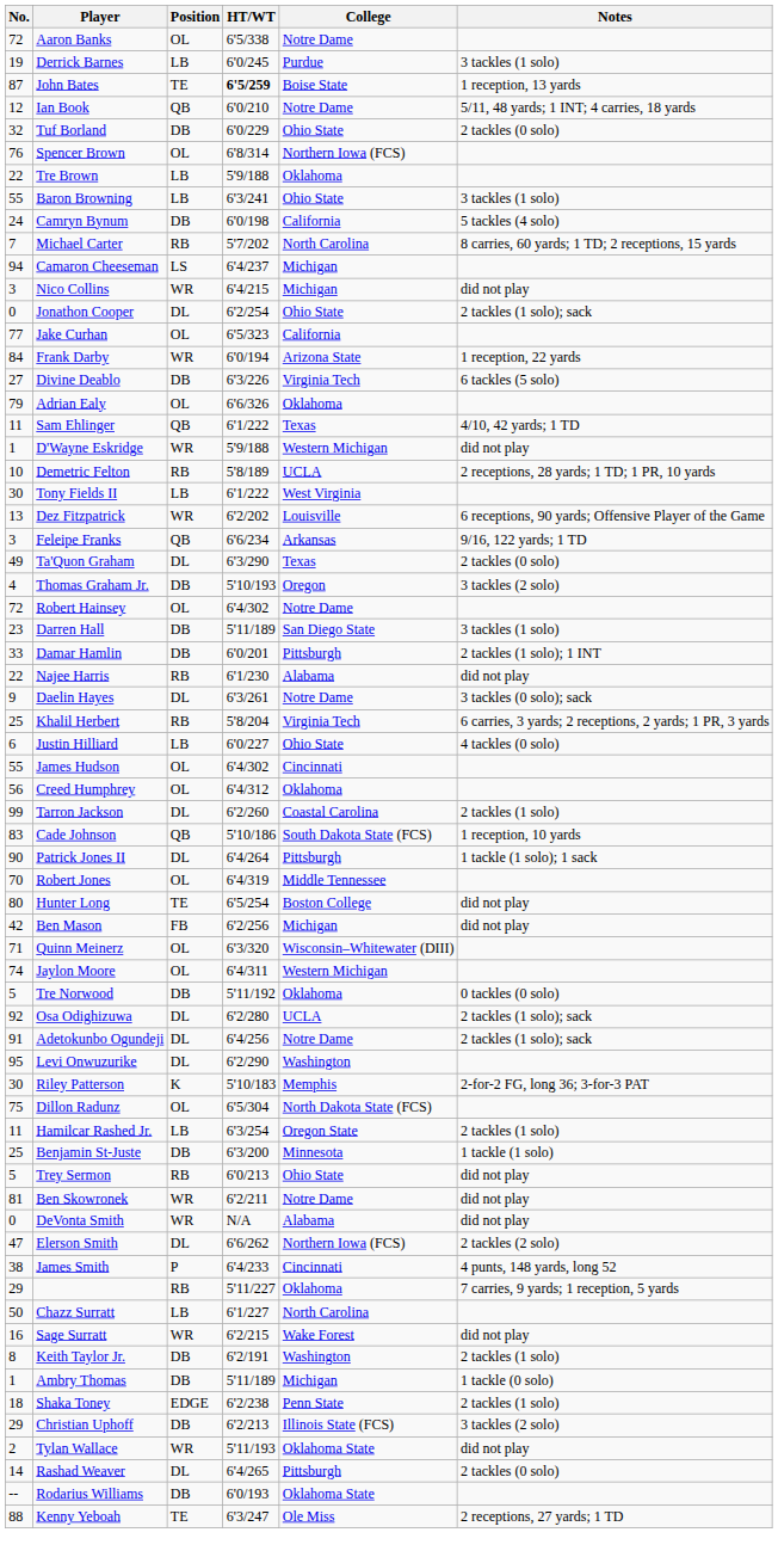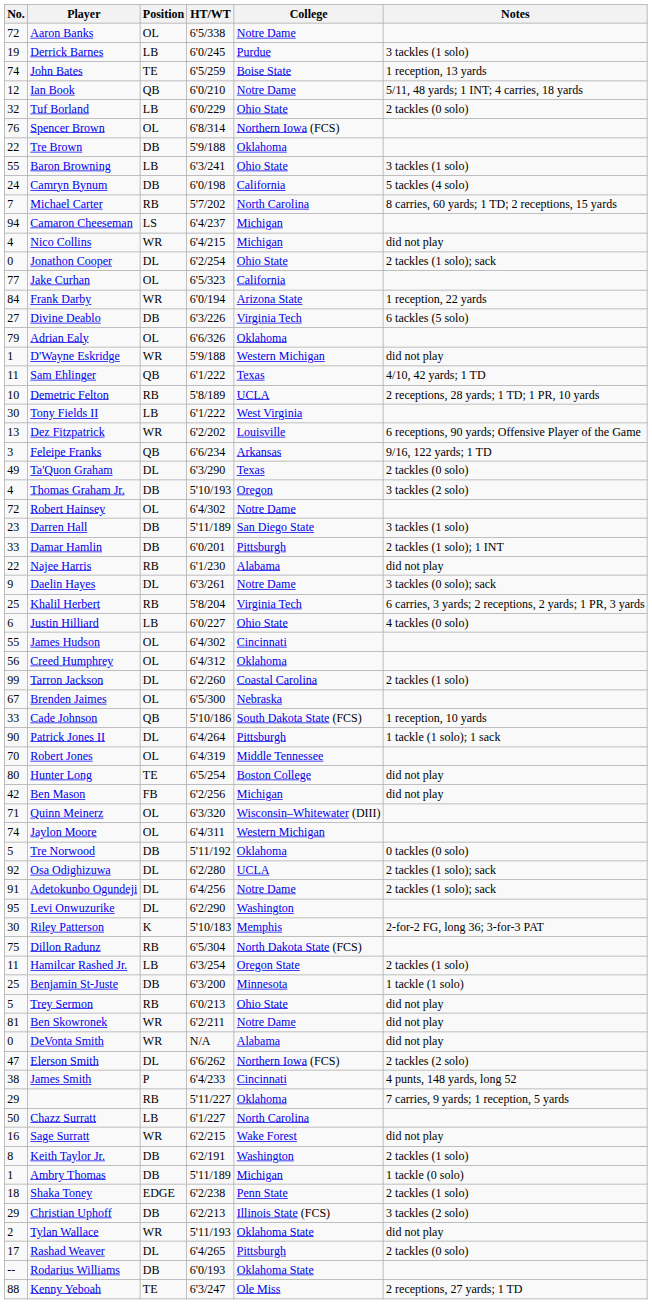 <table class = "wikitable sortable">
 <tr>
 <th>No.</th>
 <th>Player</th>
 <th>Position</th>
 <th class="unsortable">HT/WT</th>
 <th>College</th>
 <th class="unsortable">Notes</th>
 </tr>
 <tr>
 <td>72</td>
 <td><a href='#'>Aaron Banks</a></td>
 <td>OL</td>
 <td>6'5/338</td>
 <td><a href='#'>Notre Dame</a></td>
 <td></td>
 </tr>
 <tr>
 <td>19</td>
 <td><a href='#'>Derrick Barnes</a></td>
 <td>LB</td>
 <td>6'0/245</td>
 <td><a href='#'>Purdue</a></td>
 <td>3 tackles (1 solo)</td>
 </tr>
 <tr>
-<td>87</td>
+<td>74</td>
 <td><a href='#'>John Bates</a></td>
 <td>TE</td>
-<td><strong>6'5/259</strong></td>
+<td>6'5/259</td>
 <td><a href='#'>Boise State</a></td>
 <td>1 reception, 13 yards</td>
 </tr>
 <tr>
 <td>12</td>
 <td><a href='#'>Ian Book</a></td>
 <td>QB</td>
 <td>6'0/210</td>
 <td><a href='#'>Notre Dame</a></td>
 <td>5/11, 48 yards; 1 INT; 4 carries, 18 yards</td>
 </tr>
 <tr>
 <td>32</td>
 <td><a href='#'>Tuf Borland</a></td>
-<td>DB</td>
+<td>LB</td>
 <td>6'0/229</td>
 <td><a href='#'>Ohio State</a></td>
 <td>2 tackles (0 solo)</td>
 </tr>
 <tr>
 <td>76</td>
 <td><a href='#'>Spencer Brown</a></td>
 <td>OL</td>
 <td>6'8/314</td>
 <td><a href='#'>Northern Iowa</a> (FCS)</td>
 <td></td>
 </tr>
 <tr>
 <td>22</td>
 <td><a href='#'>Tre Brown</a></td>
-<td>LB</td>
+<td>DB</td>
 <td>5'9/188</td>
 <td><a href='#'>Oklahoma</a></td>
 <td></td>
 </tr>
 <tr>
 <td>55</td>
 <td><a href='#'>Baron Browning</a></td>
 <td>LB</td>
 <td>6'3/241</td>
 <td><a href='#'>Ohio State</a></td>
 <td>3 tackles (1 solo)</td>
 </tr>
 <tr>
 <td>24</td>
 <td><a href='#'>Camryn Bynum</a></td>
 <td>DB</td>
 <td>6'0/198</td>
 <td><a href='#'>California</a></td>
 <td>5 tackles (4 solo)</td>
 </tr>
 <tr>
 <td>7</td>
 <td><a href='#'>Michael Carter</a></td>
 <td>RB</td>
 <td>5'7/202</td>
 <td><a href='#'>North Carolina</a></td>
 <td>8 carries, 60 yards; 1 TD; 2 receptions, 15 yards</td>
 </tr>
 <tr>
 <td>94</td>
 <td><a href='#'>Camaron Cheeseman</a></td>
 <td>LS</td>
 <td>6'4/237</td>
 <td><a href='#'>Michigan</a></td>
 <td></td>
 </tr>
 <tr>
-<td>3</td>
+<td>4</td>
 <td><a href='#'>Nico Collins</a></td>
 <td>WR</td>
 <td>6'4/215</td>
 <td><a href='#'>Michigan</a></td>
 <td>did not play</td>
 </tr>
 <tr>
 <td>0</td>
 <td><a href='#'>Jonathon Cooper</a></td>
 <td>DL</td>
 <td>6'2/254</td>
 <td><a href='#'>Ohio State</a></td>
 <td>2 tackles (1 solo);  sack</td>
 </tr>
 <tr>
 <td>77</td>
 <td><a href='#'>Jake Curhan</a></td>
 <td>OL</td>
 <td>6'5/323</td>
 <td><a href='#'>California</a></td>
 <td></td>
 </tr>
 <tr>
 <td>84</td>
 <td><a href='#'>Frank Darby</a></td>
 <td>WR</td>
 <td>6'0/194</td>
 <td><a href='#'>Arizona State</a></td>
 <td>1 reception, 22 yards</td>
 </tr>
 <tr>
 <td>27</td>
 <td><a href='#'>Divine Deablo</a></td>
 <td>DB</td>
 <td>6'3/226</td>
 <td><a href='#'>Virginia Tech</a></td>
 <td>6 tackles (5 solo)</td>
 </tr>
 <tr>
 <td>79</td>
 <td><a href='#'>Adrian Ealy</a></td>
 <td>OL</td>
 <td>6'6/326</td>
 <td><a href='#'>Oklahoma</a></td>
 <td></td>
 </tr>
 <tr>
+<td>1</td>
+<td><a href='#'>D'Wayne Eskridge</a></td>
+<td>WR</td>
+<td>5'9/188</td>
+<td><a href='#'>Western Michigan</a></td>
+<td>did not play</td>
+</tr>
+<tr>
 <td>11</td>
 <td><a href='#'>Sam Ehlinger</a></td>
 <td>QB</td>
 <td>6'1/222</td>
 <td><a href='#'>Texas</a></td>
 <td>4/10, 42 yards; 1 TD</td>
-</tr>
-<tr>
-<td>1</td>
-<td><a href='#'>D'Wayne Eskridge</a></td>
-<td>WR</td>
-<td>5'9/188</td>
-<td><a href='#'>Western Michigan</a></td>
-<td>did not play</td>
 </tr>
 <tr>
 <td>10</td>
 <td><a href='#'>Demetric Felton</a></td>
 <td>RB</td>
 <td>5'8/189</td>
 <td><a href='#'>UCLA</a></td>
 <td>2 receptions, 28 yards; 1 TD; 1 PR, 10 yards</td>
 </tr>
 <tr>
 <td>30</td>
 <td><a href='#'>Tony Fields II</a></td>
 <td>LB</td>
 <td>6'1/222</td>
 <td><a href='#'>West Virginia</a></td>
 <td></td>
 </tr>
 <tr>
 <td>13</td>
 <td><a href='#'>Dez Fitzpatrick</a></td>
 <td>WR</td>
 <td>6'2/202</td>
 <td><a href='#'>Louisville</a></td>
 <td>6 receptions, 90 yards; Offensive Player of the Game</td>
 </tr>
 <tr>
 <td>3</td>
 <td><a href='#'>Feleipe Franks</a></td>
 <td>QB</td>
 <td>6'6/234</td>
 <td><a href='#'>Arkansas</a></td>
 <td>9/16, 122 yards; 1 TD</td>
 </tr>
 <tr>
 <td>49</td>
 <td><a href='#'>Ta'Quon Graham</a></td>
 <td>DL</td>
 <td>6'3/290</td>
 <td><a href='#'>Texas</a></td>
 <td>2 tackles (0 solo)</td>
 </tr>
 <tr>
 <td>4</td>
 <td><a href='#'>Thomas Graham Jr.</a></td>
 <td>DB</td>
 <td>5'10/193</td>
 <td><a href='#'>Oregon</a></td>
 <td>3 tackles (2 solo)</td>
 </tr>
 <tr>
 <td>72</td>
 <td><a href='#'>Robert Hainsey</a></td>
 <td>OL</td>
 <td>6'4/302</td>
 <td><a href='#'>Notre Dame</a></td>
 <td></td>
 </tr>
 <tr>
 <td>23</td>
 <td><a href='#'>Darren Hall</a></td>
 <td>DB</td>
 <td>5'11/189</td>
 <td><a href='#'>San Diego State</a></td>
 <td>3 tackles (1 solo)</td>
 </tr>
 <tr>
 <td>33</td>
 <td><a href='#'>Damar Hamlin</a></td>
 <td>DB</td>
 <td>6'0/201</td>
 <td><a href='#'>Pittsburgh</a></td>
 <td>2 tackles (1 solo); 1 INT</td>
 </tr>
 <tr>
 <td>22</td>
 <td><a href='#'>Najee Harris</a></td>
 <td>RB</td>
 <td>6'1/230</td>
 <td><a href='#'>Alabama</a></td>
 <td>did not play</td>
 </tr>
 <tr>
 <td>9</td>
 <td><a href='#'>Daelin Hayes</a></td>
 <td>DL</td>
 <td>6'3/261</td>
 <td><a href='#'>Notre Dame</a></td>
 <td>3 tackles (0 solo);  sack</td>
 </tr>
 <tr>
 <td>25</td>
 <td><a href='#'>Khalil Herbert</a></td>
 <td>RB</td>
 <td>5'8/204</td>
 <td><a href='#'>Virginia Tech</a></td>
 <td>6 carries, 3 yards; 2 receptions, 2 yards; 1 PR, 3 yards</td>
 </tr>
 <tr>
 <td>6</td>
 <td><a href='#'>Justin Hilliard</a></td>
 <td>LB</td>
 <td>6'0/227</td>
 <td><a href='#'>Ohio State</a></td>
 <td>4 tackles (0 solo)</td>
 </tr>
 <tr>
 <td>55</td>
 <td><a href='#'>James Hudson</a></td>
 <td>OL</td>
 <td>6'4/302</td>
 <td><a href='#'>Cincinnati</a></td>
 <td></td>
 </tr>
 <tr>
 <td>56</td>
 <td><a href='#'>Creed Humphrey</a></td>
 <td>OL</td>
 <td>6'4/312</td>
 <td><a href='#'>Oklahoma</a></td>
 <td></td>
 </tr>
 <tr>
 <td>99</td>
 <td><a href='#'>Tarron Jackson</a></td>
 <td>DL</td>
 <td>6'2/260</td>
 <td><a href='#'>Coastal Carolina</a></td>
 <td>2 tackles (1 solo)</td>
 </tr>
 <tr>
-<td>83</td>
+<td>67</td>
+<td><a href='#'>Brenden Jaimes</a></td>
+<td>OL</td>
+<td>6'5/300</td>
+<td><a href='#'>Nebraska</a></td>
+<td></td>
+</tr>
+<tr>
+<td>33</td>
 <td><a href='#'>Cade Johnson</a></td>
 <td>QB</td>
 <td>5'10/186</td>
 <td><a href='#'>South Dakota State</a> (FCS)</td>
 <td>1 reception, 10 yards</td>
 </tr>
 <tr>
 <td>90</td>
 <td><a href='#'>Patrick Jones II</a></td>
 <td>DL</td>
 <td>6'4/264</td>
 <td><a href='#'>Pittsburgh</a></td>
 <td>1 tackle (1 solo); 1 sack</td>
 </tr>
 <tr>
 <td>70</td>
 <td><a href='#'>Robert Jones</a></td>
 <td>OL</td>
 <td>6'4/319</td>
 <td><a href='#'>Middle Tennessee</a></td>
 <td></td>
 </tr>
 <tr>
 <td>80</td>
 <td><a href='#'>Hunter Long</a></td>
 <td>TE</td>
 <td>6'5/254</td>
 <td><a href='#'>Boston College</a></td>
 <td>did not play</td>
 </tr>
 <tr>
 <td>42</td>
 <td><a href='#'>Ben Mason</a></td>
 <td>FB</td>
 <td>6'2/256</td>
 <td><a href='#'>Michigan</a></td>
 <td>did not play</td>
 </tr>
 <tr>
 <td>71</td>
 <td><a href='#'>Quinn Meinerz</a></td>
 <td>OL</td>
 <td>6'3/320</td>
 <td><a href='#'>Wisconsin–Whitewater</a> (DIII)</td>
 <td></td>
 </tr>
 <tr>
 <td>74</td>
 <td><a href='#'>Jaylon Moore</a></td>
 <td>OL</td>
 <td>6'4/311</td>
 <td><a href='#'>Western Michigan</a></td>
 <td></td>
 </tr>
 <tr>
 <td>5</td>
 <td><a href='#'>Tre Norwood</a></td>
 <td>DB</td>
 <td>5'11/192</td>
 <td><a href='#'>Oklahoma</a></td>
 <td>0 tackles (0 solo)</td>
 </tr>
 <tr>
 <td>92</td>
 <td><a href='#'>Osa Odighizuwa</a></td>
 <td>DL</td>
 <td>6'2/280</td>
 <td><a href='#'>UCLA</a></td>
 <td>2 tackles (1 solo);  sack</td>
 </tr>
 <tr>
 <td>91</td>
 <td><a href='#'>Adetokunbo Ogundeji</a></td>
 <td>DL</td>
 <td>6'4/256</td>
 <td><a href='#'>Notre Dame</a></td>
 <td>2 tackles (1 solo);  sack</td>
 </tr>
 <tr>
 <td>95</td>
 <td><a href='#'>Levi Onwuzurike</a></td>
 <td>DL</td>
 <td>6'2/290</td>
 <td><a href='#'>Washington</a></td>
 <td></td>
 </tr>
 <tr>
 <td>30</td>
 <td><a href='#'>Riley Patterson</a></td>
 <td>K</td>
 <td>5'10/183</td>
 <td><a href='#'>Memphis</a></td>
 <td>2-for-2 FG, long 36; 3-for-3 PAT</td>
 </tr>
 <tr>
 <td>75</td>
 <td><a href='#'>Dillon Radunz</a></td>
-<td>OL</td>
+<td>RB</td>
 <td>6'5/304</td>
 <td><a href='#'>North Dakota State</a> (FCS)</td>
 <td></td>
 </tr>
 <tr>
 <td>11</td>
 <td><a href='#'>Hamilcar Rashed Jr.</a></td>
 <td>LB</td>
 <td>6'3/254</td>
 <td><a href='#'>Oregon State</a></td>
 <td>2 tackles (1 solo)</td>
 </tr>
 <tr>
 <td>25</td>
 <td><a href='#'>Benjamin St-Juste</a></td>
 <td>DB</td>
 <td>6'3/200</td>
 <td><a href='#'>Minnesota</a></td>
 <td>1 tackle (1 solo)</td>
 </tr>
 <tr>
 <td>5</td>
 <td><a href='#'>Trey Sermon</a></td>
 <td>RB</td>
 <td>6'0/213</td>
 <td><a href='#'>Ohio State</a></td>
 <td>did not play</td>
 </tr>
 <tr>
 <td>81</td>
 <td><a href='#'>Ben Skowronek</a></td>
 <td>WR</td>
 <td>6'2/211</td>
 <td><a href='#'>Notre Dame</a></td>
 <td>did not play</td>
 </tr>
 <tr>
 <td>0</td>
 <td><a href='#'>DeVonta Smith</a></td>
 <td>WR</td>
 <td>N/A</td>
 <td><a href='#'>Alabama</a></td>
 <td>did not play</td>
 </tr>
 <tr>
 <td>47</td>
 <td><a href='#'>Elerson Smith</a></td>
 <td>DL</td>
 <td>6'6/262</td>
 <td><a href='#'>Northern Iowa</a> (FCS)</td>
 <td>2 tackles (2 solo)</td>
 </tr>
 <tr>
 <td>38</td>
 <td><a href='#'>James Smith</a></td>
 <td>P</td>
 <td>6'4/233</td>
 <td><a href='#'>Cincinnati</a></td>
 <td>4 punts, 148 yards, long 52</td>
 </tr>
 <tr>
 <td>29</td>
 <td></td>
 <td>RB</td>
 <td>5'11/227</td>
 <td><a href='#'>Oklahoma</a></td>
 <td>7 carries, 9 yards; 1 reception, 5 yards</td>
 </tr>
 <tr>
 <td>50</td>
 <td><a href='#'>Chazz Surratt</a></td>
 <td>LB</td>
 <td>6'1/227</td>
 <td><a href='#'>North Carolina</a></td>
 <td></td>
 </tr>
 <tr>
 <td>16</td>
 <td><a href='#'>Sage Surratt</a></td>
 <td>WR</td>
 <td>6'2/215</td>
 <td><a href='#'>Wake Forest</a></td>
 <td>did not play</td>
 </tr>
 <tr>
 <td>8</td>
 <td><a href='#'>Keith Taylor Jr.</a></td>
 <td>DB</td>
 <td>6'2/191</td>
 <td><a href='#'>Washington</a></td>
 <td>2 tackles (1 solo)</td>
 </tr>
 <tr>
 <td>1</td>
 <td><a href='#'>Ambry Thomas</a></td>
 <td>DB</td>
 <td>5'11/189</td>
 <td><a href='#'>Michigan</a></td>
 <td>1 tackle (0 solo)</td>
 </tr>
 <tr>
 <td>18</td>
 <td><a href='#'>Shaka Toney</a></td>
 <td>EDGE</td>
 <td>6'2/238</td>
 <td><a href='#'>Penn State</a></td>
 <td>2 tackles (1 solo)</td>
 </tr>
 <tr>
 <td>29</td>
 <td><a href='#'>Christian Uphoff</a></td>
 <td>DB</td>
 <td>6'2/213</td>
 <td><a href='#'>Illinois State</a> (FCS)</td>
 <td>3 tackles (2 solo)</td>
 </tr>
 <tr>
 <td>2</td>
 <td><a href='#'>Tylan Wallace</a></td>
 <td>WR</td>
 <td>5'11/193</td>
 <td><a href='#'>Oklahoma State</a></td>
 <td>did not play</td>
 </tr>
 <tr>
-<td>14</td>
+<td>17</td>
 <td><a href='#'>Rashad Weaver</a></td>
 <td>DL</td>
 <td>6'4/265</td>
 <td><a href='#'>Pittsburgh</a></td>
 <td>2 tackles (0 solo)</td>
 </tr>
 <tr>
 <td>--</td>
 <td><a href='#'>Rodarius Williams</a></td>
 <td>DB</td>
 <td>6'0/193</td>
 <td><a href='#'>Oklahoma State</a></td>
 <td></td>
 </tr>
 <tr>
 <td>88</td>
 <td><a href='#'>Kenny Yeboah</a></td>
 <td>TE</td>
 <td>6'3/247</td>
 <td><a href='#'>Ole Miss</a></td>
 <td>2 receptions, 27 yards; 1 TD</td>
 </tr>
 </table>
